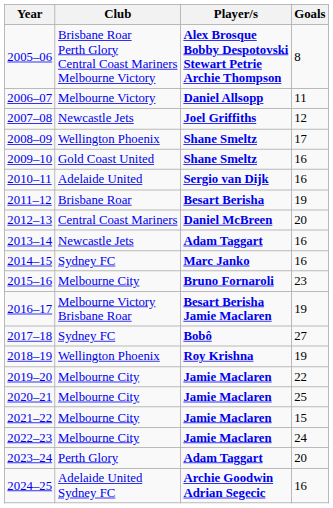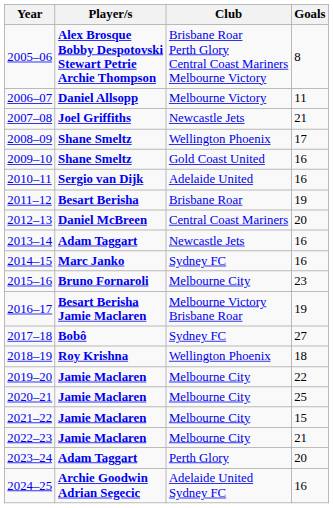 <table class="wikitable">
 <tr>
 <th>Year</th>
+<th>Player/s</th>
 <th>Club</th>
-<th>Player/s</th>
 <th>Goals</th>
 </tr>
 <tr>
 <td><a href='#'>2005–06</a></td>
+<td style="text-align:left;"> <strong><a href='#'>Alex Brosque</a></strong><br> <strong><a href='#'>Bobby Despotovski</a></strong><br> <strong><a href='#'>Stewart Petrie</a></strong><br> <strong><a href='#'>Archie Thompson</a></strong></td>
 <td><a href='#'>Brisbane Roar</a><br><a href='#'>Perth Glory</a><br><a href='#'>Central Coast Mariners</a><br><a href='#'>Melbourne Victory</a></td>
-<td style="text-align:left;"> <strong><a href='#'>Alex Brosque</a></strong><br> <strong><a href='#'>Bobby Despotovski</a></strong><br> <strong><a href='#'>Stewart Petrie</a></strong><br> <strong><a href='#'>Archie Thompson</a></strong></td>
 <td>8</td>
 </tr>
 <tr>
 <td><a href='#'>2006–07</a></td>
+<td style="text-align:left;"> <strong><a href='#'>Daniel Allsopp</a></strong></td>
 <td><a href='#'>Melbourne Victory</a></td>
-<td style="text-align:left;"> <strong><a href='#'>Daniel Allsopp</a></strong></td>
 <td>11</td>
 </tr>
 <tr>
 <td><a href='#'>2007–08</a></td>
+<td style="text-align:left;"> <strong><a href='#'>Joel Griffiths</a></strong></td>
 <td><a href='#'>Newcastle Jets</a></td>
-<td style="text-align:left;"> <strong><a href='#'>Joel Griffiths</a></strong></td>
-<td>12</td>
+<td>21</td>
 </tr>
 <tr>
 <td><a href='#'>2008–09</a></td>
+<td style="text-align:left;"> <strong><a href='#'>Shane Smeltz</a></strong></td>
 <td><a href='#'>Wellington Phoenix</a></td>
-<td style="text-align:left;"> <strong><a href='#'>Shane Smeltz</a></strong></td>
 <td>17</td>
 </tr>
 <tr>
 <td><a href='#'>2009–10</a></td>
+<td style="text-align:left;"> <strong><a href='#'>Shane Smeltz</a></strong></td>
 <td><a href='#'>Gold Coast United</a></td>
-<td style="text-align:left;"> <strong><a href='#'>Shane Smeltz</a></strong></td>
 <td>16</td>
 </tr>
 <tr>
 <td><a href='#'>2010–11</a></td>
+<td style="text-align:left;"> <strong><a href='#'>Sergio van Dijk</a></strong></td>
 <td><a href='#'>Adelaide United</a></td>
-<td style="text-align:left;"> <strong><a href='#'>Sergio van Dijk</a></strong></td>
 <td>16</td>
 </tr>
 <tr>
 <td><a href='#'>2011–12</a></td>
+<td style="text-align:left;"> <strong><a href='#'>Besart Berisha</a></strong></td>
 <td><a href='#'>Brisbane Roar</a></td>
-<td style="text-align:left;"> <strong><a href='#'>Besart Berisha</a></strong></td>
 <td>19</td>
 </tr>
 <tr>
 <td><a href='#'>2012–13</a></td>
+<td style="text-align:left;"> <strong><a href='#'>Daniel McBreen</a></strong></td>
 <td><a href='#'>Central Coast Mariners</a></td>
-<td style="text-align:left;"> <strong><a href='#'>Daniel McBreen</a></strong></td>
 <td>20</td>
 </tr>
 <tr>
 <td><a href='#'>2013–14</a></td>
+<td style="text-align:left;"> <strong><a href='#'>Adam Taggart</a></strong></td>
 <td><a href='#'>Newcastle Jets</a></td>
-<td style="text-align:left;"> <strong><a href='#'>Adam Taggart</a></strong></td>
 <td>16</td>
 </tr>
 <tr>
 <td><a href='#'>2014–15</a></td>
+<td style="text-align:left;"> <strong><a href='#'>Marc Janko</a></strong></td>
 <td><a href='#'>Sydney FC</a></td>
-<td style="text-align:left;"> <strong><a href='#'>Marc Janko</a></strong></td>
 <td>16</td>
 </tr>
 <tr>
 <td><a href='#'>2015–16</a></td>
+<td style="text-align:left;"> <strong><a href='#'>Bruno Fornaroli</a></strong></td>
 <td><a href='#'>Melbourne City</a></td>
-<td style="text-align:left;"> <strong><a href='#'>Bruno Fornaroli</a></strong></td>
 <td>23</td>
 </tr>
 <tr>
 <td><a href='#'>2016–17</a></td>
+<td style="text-align:left;"> <strong><a href='#'>Besart Berisha</a></strong><br> <strong><a href='#'>Jamie Maclaren</a></strong></td>
 <td><a href='#'>Melbourne Victory</a><br><a href='#'>Brisbane Roar</a></td>
-<td style="text-align:left;"> <strong><a href='#'>Besart Berisha</a></strong><br> <strong><a href='#'>Jamie Maclaren</a></strong></td>
 <td>19</td>
 </tr>
 <tr>
 <td><a href='#'>2017–18</a></td>
+<td style="text-align:left;"> <strong><a href='#'>Bobô</a></strong></td>
 <td><a href='#'>Sydney FC</a></td>
-<td style="text-align:left;"> <strong><a href='#'>Bobô</a></strong></td>
 <td>27</td>
 </tr>
 <tr>
 <td><a href='#'>2018–19</a></td>
+<td style="text-align:left;"> <strong><a href='#'>Roy Krishna</a></strong></td>
 <td><a href='#'>Wellington Phoenix</a></td>
-<td style="text-align:left;"> <strong><a href='#'>Roy Krishna</a></strong></td>
-<td>19</td>
+<td>18</td>
 </tr>
 <tr>
 <td><a href='#'>2019–20</a></td>
+<td style="text-align:left;"> <strong><a href='#'>Jamie Maclaren</a></strong></td>
 <td><a href='#'>Melbourne City</a></td>
-<td style="text-align:left;"> <strong><a href='#'>Jamie Maclaren</a></strong></td>
 <td>22</td>
 </tr>
 <tr>
 <td><a href='#'>2020–21</a></td>
+<td style="text-align:left;"> <strong><a href='#'>Jamie Maclaren</a></strong></td>
 <td><a href='#'>Melbourne City</a></td>
-<td style="text-align:left;"> <strong><a href='#'>Jamie Maclaren</a></strong></td>
 <td>25</td>
 </tr>
 <tr>
 <td><a href='#'>2021–22</a></td>
+<td style="text-align:left;"> <strong><a href='#'>Jamie Maclaren</a></strong></td>
 <td><a href='#'>Melbourne City</a></td>
-<td style="text-align:left;"> <strong><a href='#'>Jamie Maclaren</a></strong></td>
 <td>15</td>
 </tr>
 <tr>
 <td><a href='#'>2022–23</a></td>
+<td style="text-align:left;"> <strong><a href='#'>Jamie Maclaren</a></strong></td>
 <td><a href='#'>Melbourne City</a></td>
-<td style="text-align:left;"> <strong><a href='#'>Jamie Maclaren</a></strong></td>
-<td>24</td>
+<td>21</td>
 </tr>
 <tr>
 <td><a href='#'>2023–24</a></td>
+<td> <strong><a href='#'>Adam Taggart</a></strong></td>
 <td><a href='#'>Perth Glory</a></td>
-<td> <strong><a href='#'>Adam Taggart</a></strong></td>
 <td>20</td>
 </tr>
 <tr>
 <td><a href='#'>2024–25</a></td>
+<td><strong> <a href='#'>Archie Goodwin</a><br> <a href='#'>Adrian Segecic</a></strong></td>
 <td><a href='#'>Adelaide United</a><br><a href='#'>Sydney FC</a></td>
-<td><strong> <a href='#'>Archie Goodwin</a><br> <a href='#'>Adrian Segecic</a></strong></td>
 <td>16</td>
 </tr>
 </table>
